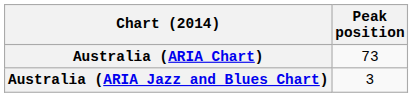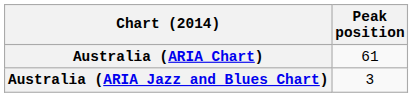 <table class="wikitable sortable plainrowheaders" style="text-align:center">
 <tr>
 <th scope="col">Chart (2014)</th>
 <th scope="col">Peak<br>position</th>
 </tr>
 <tr>
 <th scope="row">Australia (<a href='#'>ARIA Chart</a>)</th>
-<td>73</td>
+<td>61</td>
 </tr>
 <tr>
 <th scope="row">Australia (<a href='#'>ARIA Jazz and Blues Chart</a>)</th>
 <td>3</td>
 </tr>
 </table>
